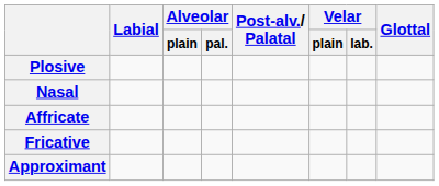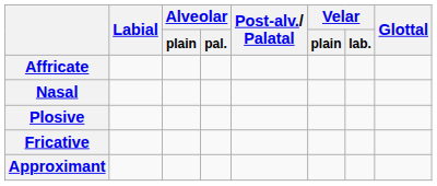 <table class="wikitable">
 <tr>
 <th rowspan="2"></th>
 <th rowspan="2"><a href='#'>Labial</a></th>
 <th colspan="2"><a href='#'>Alveolar</a></th>
 <th rowspan="2"><a href='#'>Post-alv.</a>/<br><a href='#'>Palatal</a></th>
 <th colspan="2"><a href='#'>Velar</a></th>
 <th rowspan="2"><a href='#'>Glottal</a></th>
 </tr>
 <tr>
 <th><small>plain</small></th>
 <th><small>pal.</small></th>
 <th><small>plain</small></th>
 <th><small>lab.</small></th>
 </tr>
 <tr align="center">
-<th><a href='#'>Plosive</a></th>
+<th><a href='#'>Affricate</a></th>
 <td></td>
 <td></td>
 <td></td>
 <td></td>
 <td></td>
 <td></td>
 <td></td>
 </tr>
 <tr align="center">
 <th><a href='#'>Nasal</a></th>
 <td></td>
 <td></td>
 <td></td>
 <td></td>
 <td></td>
 <td></td>
 <td></td>
 </tr>
 <tr align="center">
-<th><a href='#'>Affricate</a></th>
+<th><a href='#'>Plosive</a></th>
 <td></td>
 <td></td>
 <td></td>
 <td></td>
 <td></td>
 <td></td>
 <td></td>
 </tr>
 <tr align="center">
 <th><a href='#'>Fricative</a></th>
 <td></td>
 <td></td>
 <td></td>
 <td></td>
 <td></td>
 <td></td>
 <td></td>
 </tr>
 <tr align="center">
 <th><a href='#'>Approximant</a></th>
 <td></td>
 <td></td>
 <td></td>
 <td></td>
 <td></td>
 <td></td>
 <td></td>
 </tr>
 </table>
